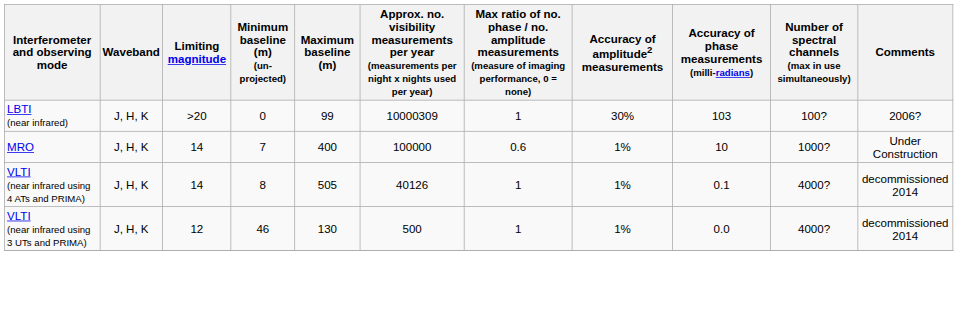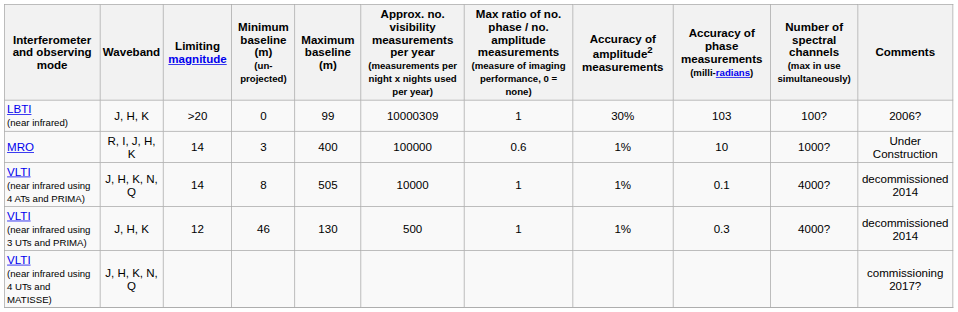 <table class="wikitable" style="font-size:95%; text-align:center;">
 <tr>
 <th>Interferometer and observing mode</th>
 <th>Waveband</th>
 <th>Limiting <a href='#'>magnitude</a></th>
 <th>Minimum baseline (m)<br><small>(un-projected)</small></th>
 <th>Maximum baseline (m)</th>
 <th>Approx. no. visibility measurements per year<br><small>(measurements per night x nights used per year)</small></th>
 <th>Max ratio of no. phase / no. amplitude measurements<br><small>(measure of imaging performance, 0 = none)</small></th>
 <th>Accuracy of amplitude<sup>2</sup> measurements</th>
 <th>Accuracy of phase measurements<br><small>(milli-<a href='#'>radians</a>)</small></th>
 <th>Number of spectral channels<br><small>(max in use simultaneously)</small></th>
 <th>Comments</th>
 </tr>
 <tr>
 <td align="left"><a href='#'>LBTI</a><br><small>(near infrared)</small></td>
 <td>J, H, K</td>
 <td>>20</td>
 <td>0</td>
 <td>99</td>
 <td>10000309</td>
 <td>1</td>
 <td>30%</td>
 <td>103</td>
 <td>100?</td>
 <td>2006?</td>
 </tr>
 <tr>
 <td align="left"><a href='#'>MRO</a></td>
-<td>J, H, K</td>
+<td>R, I, J, H, K</td>
 <td>14</td>
-<td>7</td>
+<td>3</td>
 <td>400</td>
 <td>100000</td>
 <td>0.6</td>
 <td>1%</td>
 <td>10</td>
 <td>1000?</td>
 <td>Under Construction</td>
 </tr>
 <tr>
 <td align="left"><a href='#'>VLTI</a><br><small>(near infrared using 4 ATs and PRIMA)</small></td>
-<td>J, H, K</td>
+<td>J, H, K, N, Q</td>
 <td>14</td>
 <td>8</td>
 <td>505</td>
-<td>40126</td>
+<td>10000</td>
 <td>1</td>
 <td>1%</td>
 <td>0.1</td>
 <td>4000?</td>
 <td>decommissioned 2014</td>
 </tr>
 <tr>
 <td align="left"><a href='#'>VLTI</a><br><small>(near infrared using 3 UTs and PRIMA)</small></td>
 <td>J, H, K</td>
 <td>12</td>
 <td>46</td>
 <td>130</td>
 <td>500</td>
 <td>1</td>
 <td>1%</td>
-<td>0.0</td>
+<td>0.3</td>
 <td>4000?</td>
 <td>decommissioned 2014</td>
 </tr>
 <tr>
+<td align="left"><a href='#'>VLTI</a><br><small>(near infrared using 4 UTs and MATISSE)</small></td>
+<td>J, H, K, N, Q</td>
+<td></td>
+<td></td>
+<td></td>
+<td></td>
+<td></td>
+<td></td>
+<td></td>
+<td></td>
+<td>commissioning 2017?</td>
+</tr>
+<tr>
 </tr>
 </table>
